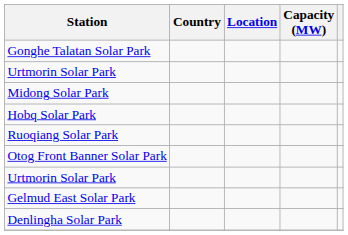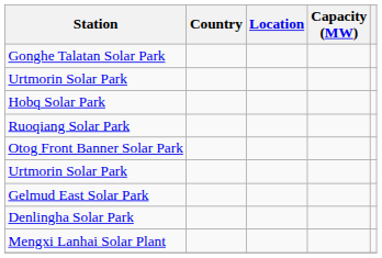 <table class="wikitable sortable static-row-numbers static-row-header-text sort-under-center hover-highlight" "style="font-size: 100%">
 <tr>
 <th>Station</th>
 <th>Country</th>
 <th><a href='#'>Location</a></th>
 <th>Capacity<br>(<a href='#'>MW</a>)</th>
 <th></th>
 </tr>
 <tr>
 <td><a href='#'>Gonghe Talatan Solar Park</a></td>
 <td></td>
 <td></td>
 <td style="text-align:center;"></td>
 <td></td>
 </tr>
 <tr>
 <td><a href='#'>Urtmorin Solar Park</a></td>
-<td></td>
-<td></td>
-<td style="text-align:center;"></td>
-<td></td>
-</tr>
-<tr>
-<td><a href='#'>Midong Solar Park</a></td>
 <td></td>
 <td></td>
 <td style="text-align:center;"></td>
 <td></td>
 </tr>
 <tr>
 <td><a href='#'>Hobq Solar Park</a></td>
 <td></td>
 <td><br></td>
 <td style="text-align:center;"></td>
 <td></td>
 </tr>
 <tr>
 <td><a href='#'>Ruoqiang Solar Park</a></td>
 <td></td>
 <td></td>
 <td style="text-align:center;"></td>
 <td></td>
 </tr>
 <tr>
 <td><a href='#'>Otog Front Banner Solar Park</a></td>
 <td></td>
 <td></td>
 <td style="text-align:center;"></td>
 <td></td>
 </tr>
 <tr>
 <td><a href='#'>Urtmorin Solar Park</a></td>
 <td></td>
 <td></td>
 <td style="text-align:center;"></td>
 <td></td>
 </tr>
 <tr>
 <td><a href='#'>Gelmud East Solar Park</a></td>
 <td></td>
 <td></td>
 <td style="text-align:center;"></td>
 <td></td>
 </tr>
 <tr>
 <td><a href='#'>Denlingha Solar Park</a></td>
 <td></td>
 <td></td>
 <td style="text-align:center;"></td>
 <td></td>
 </tr>
 <tr>
+<td><a href='#'>Mengxi Lanhai Solar Plant</a></td>
+<td></td>
+<td></td>
+<td style="text-align:center;"></td>
+<td></td>
+</tr>
+<tr>
 </tr>
 </table>
